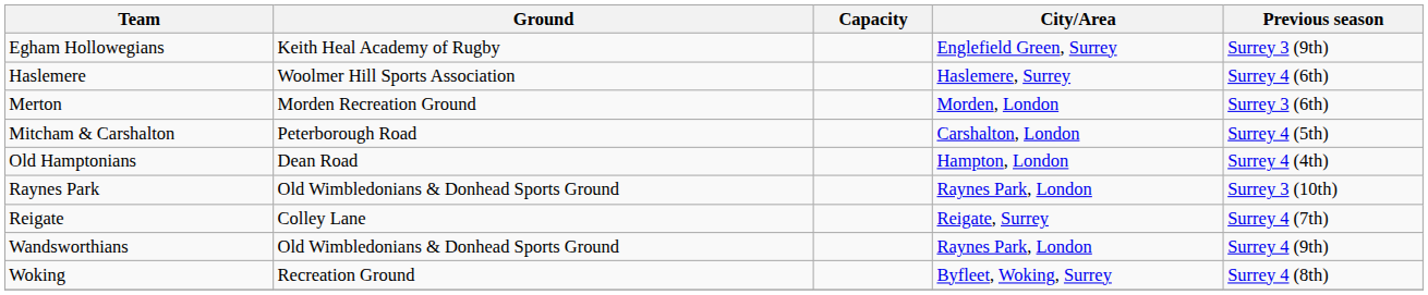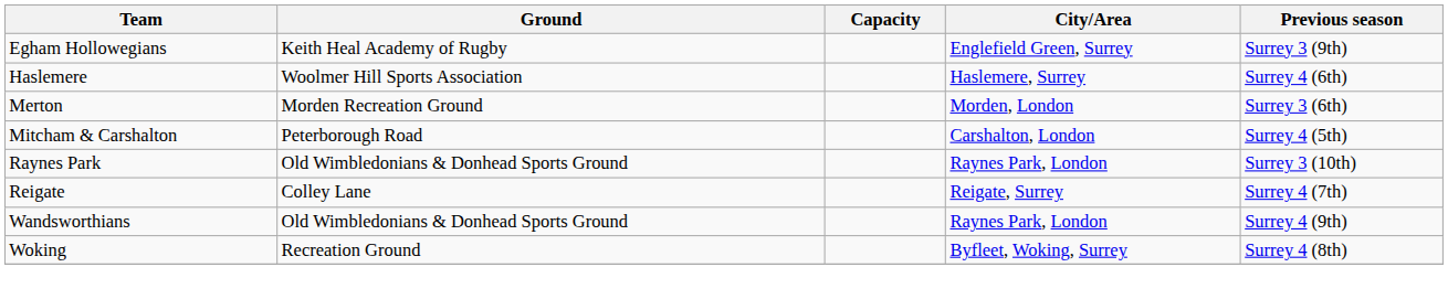 <table class="wikitable sortable" width=100%>
 <tr>
 <th>Team</th>
 <th>Ground</th>
 <th>Capacity</th>
 <th>City/Area</th>
 <th>Previous season</th>
 </tr>
 <tr>
 <td>Egham Hollowegians</td>
 <td>Keith Heal Academy of Rugby</td>
 <td></td>
 <td><a href='#'>Englefield Green</a>, <a href='#'>Surrey</a></td>
 <td><a href='#'>Surrey 3</a> (9th)</td>
 </tr>
 <tr>
 <td>Haslemere</td>
 <td>Woolmer Hill Sports Association</td>
 <td></td>
 <td><a href='#'>Haslemere</a>, <a href='#'>Surrey</a></td>
 <td><a href='#'>Surrey 4</a> (6th)</td>
 </tr>
 <tr>
 <td>Merton</td>
 <td>Morden Recreation Ground</td>
 <td></td>
 <td><a href='#'>Morden</a>, <a href='#'>London</a></td>
 <td><a href='#'>Surrey 3</a> (6th)</td>
 </tr>
 <tr>
 <td>Mitcham & Carshalton</td>
 <td>Peterborough Road</td>
 <td></td>
 <td><a href='#'>Carshalton</a>, <a href='#'>London</a></td>
 <td><a href='#'>Surrey 4</a> (5th)</td>
 </tr>
 <tr>
-<td>Old Hamptonians</td>
-<td>Dean Road</td>
-<td></td>
-<td><a href='#'>Hampton</a>, <a href='#'>London</a></td>
-<td><a href='#'>Surrey 4</a> (4th)</td>
-</tr>
-<tr>
 <td>Raynes Park</td>
 <td>Old Wimbledonians & Donhead Sports Ground</td>
 <td></td>
 <td><a href='#'>Raynes Park</a>, <a href='#'>London</a></td>
 <td><a href='#'>Surrey 3</a> (10th)</td>
 </tr>
 <tr>
 <td>Reigate</td>
 <td>Colley Lane</td>
 <td></td>
 <td><a href='#'>Reigate</a>, <a href='#'>Surrey</a></td>
 <td><a href='#'>Surrey 4</a> (7th)</td>
 </tr>
 <tr>
 <td>Wandsworthians</td>
 <td>Old Wimbledonians & Donhead Sports Ground</td>
 <td></td>
 <td><a href='#'>Raynes Park</a>, <a href='#'>London</a></td>
 <td><a href='#'>Surrey 4</a> (9th)</td>
 </tr>
 <tr>
 <td>Woking</td>
 <td>Recreation Ground</td>
 <td></td>
 <td><a href='#'>Byfleet</a>, <a href='#'>Woking</a>, <a href='#'>Surrey</a></td>
 <td><a href='#'>Surrey 4</a> (8th)</td>
 </tr>
 <tr>
 </tr>
 </table>
